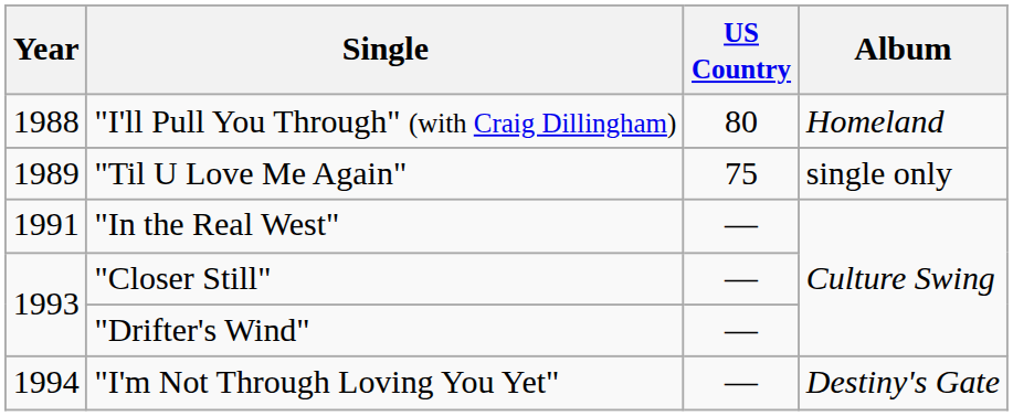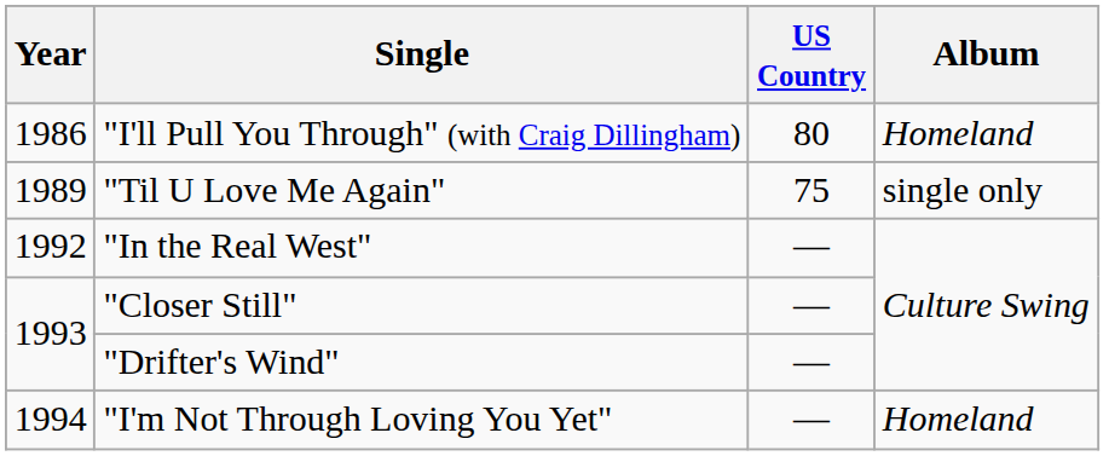 <table class="wikitable">
 <tr>
 <th>Year</th>
 <th>Single</th>
 <th width=45><small><a href='#'>US Country</a></small></th>
 <th>Album</th>
 </tr>
 <tr>
-<td>1988</td>
+<td>1986</td>
 <td>"I'll Pull You Through" <small>(with <a href='#'>Craig Dillingham</a>)</small></td>
 <td align="center">80</td>
 <td><em>Homeland</em></td>
 </tr>
 <tr>
 <td>1989</td>
 <td>"Til U Love Me Again"</td>
 <td align="center">75</td>
 <td>single only</td>
 </tr>
 <tr>
-<td>1991</td>
+<td>1992</td>
 <td>"In the Real West"</td>
 <td align="center">—</td>
 <td rowspan=3><em>Culture Swing</em></td>
 </tr>
 <tr>
 <td rowspan=2>1993</td>
 <td>"Closer Still"</td>
 <td align="center">—</td>
 </tr>
 <tr>
 <td>"Drifter's Wind"</td>
 <td align="center">—</td>
 </tr>
 <tr>
 <td>1994</td>
 <td>"I'm Not Through Loving You Yet"</td>
 <td align="center">—</td>
-<td><em>Destiny's Gate</em></td>
+<td><em>Homeland</em></td>
 </tr>
 </table>
